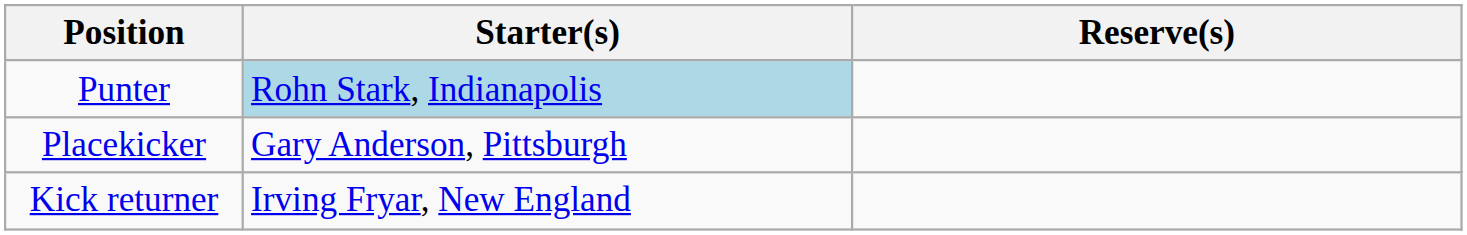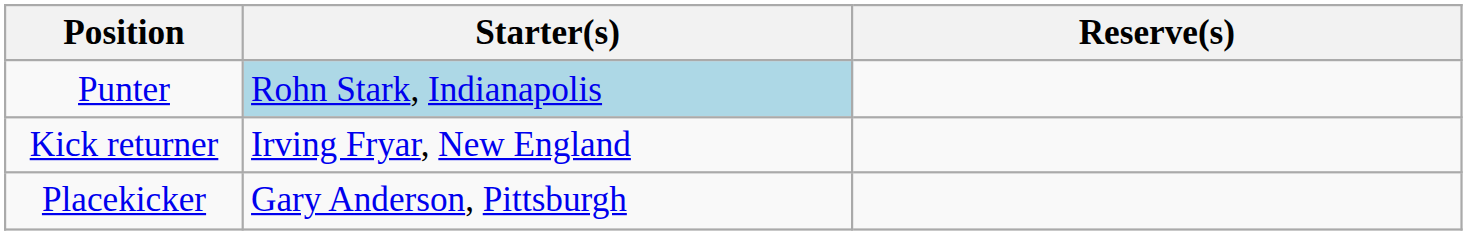 <table class="wikitable" width=75%>
 <tr>
 <th width=10%>Position</th>
 <th width=30%>Starter(s)</th>
 <th width=30%>Reserve(s)</th>
 </tr>
 <tr>
 <td align=center><a href='#'>Punter</a></td>
 <td style="background: lightblue;"> <a href='#'>Rohn Stark</a>, <a href='#'>Indianapolis</a></td>
 <td></td>
 </tr>
 <tr>
+<td align=center><a href='#'>Kick returner</a></td>
+<td> <a href='#'>Irving Fryar</a>, <a href='#'>New England</a></td>
+<td></td>
+</tr>
+<tr>
 <td align=center><a href='#'>Placekicker</a></td>
 <td> <a href='#'>Gary Anderson</a>, <a href='#'>Pittsburgh</a></td>
 <td></td>
 </tr>
-<tr>
-<td align=center><a href='#'>Kick returner</a></td>
-<td> <a href='#'>Irving Fryar</a>, <a href='#'>New England</a></td>
-<td></td>
-</tr>
 </table>
